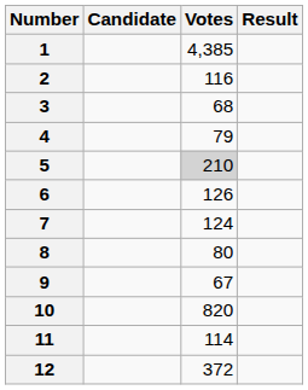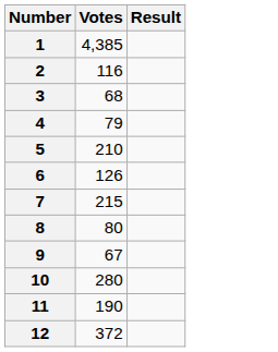 <table class="wikitable sortable">
 <tr>
 <th scope="col">Number</th>
-<th scope="col">Candidate</th>
 <th scope="col">Votes</th>
 <th scope="col">Result</th>
 </tr>
 <tr>
 <th scope="row">1</th>
-<td></td>
 <td style="text-align:right">4,385</td>
 <td></td>
 </tr>
 <tr>
 <th scope="row">2</th>
-<td></td>
 <td style="text-align:right">116</td>
 <td></td>
 </tr>
 <tr>
 <th scope="row">3</th>
-<td></td>
 <td style="text-align:right">68</td>
 <td></td>
 </tr>
 <tr>
 <th scope="row">4</th>
-<td></td>
 <td style="text-align:right">79</td>
 <td></td>
 </tr>
 <tr>
 <th scope="row">5</th>
-<td></td>
-<td style="background: lightgrey; text-align:right">210</td>
+<td style="text-align:right">210</td>
 <td></td>
 </tr>
 <tr>
 <th scope="row">6</th>
-<td></td>
 <td style="text-align:right">126</td>
 <td></td>
 </tr>
 <tr>
 <th scope="row">7</th>
-<td></td>
-<td style="text-align:right">124</td>
+<td style="text-align:right">215</td>
 <td></td>
 </tr>
 <tr>
 <th scope="row">8</th>
-<td></td>
 <td style="text-align:right">80</td>
 <td></td>
 </tr>
 <tr>
 <th scope="row">9</th>
-<td></td>
 <td style="text-align:right">67</td>
 <td></td>
 </tr>
 <tr>
 <th scope="row">10</th>
-<td></td>
-<td style="text-align:right">820</td>
+<td style="text-align:right">280</td>
 <td></td>
 </tr>
 <tr>
 <th scope="row">11</th>
-<td></td>
-<td style="text-align:right">114</td>
+<td style="text-align:right">190</td>
 <td></td>
 </tr>
 <tr>
 <th scope="row">12</th>
-<td></td>
 <td style="text-align:right">372</td>
 <td></td>
 </tr>
 </table>
